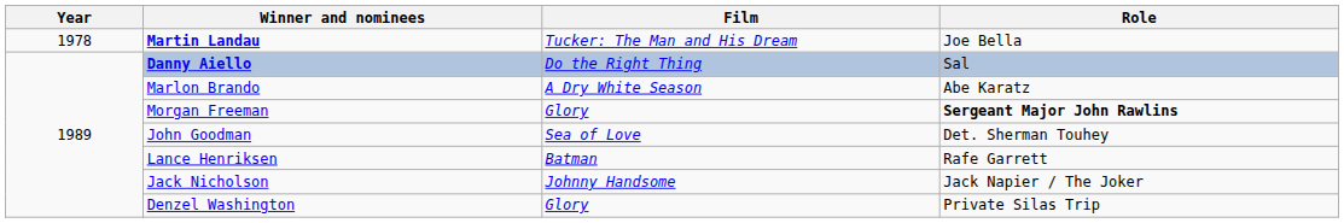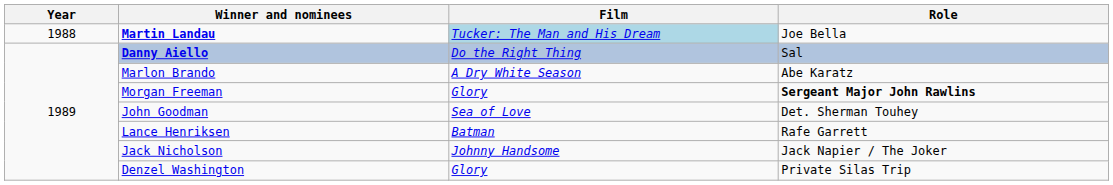 <table class="wikitable" width="95%" cellpadding="5">
 <tr>
 <th width="100"><strong>Year</strong></th>
 <th width="300"><strong>Winner and nominees</strong></th>
 <th width="300"><strong>Film</strong></th>
 <th width="300"><strong>Role</strong></th>
 </tr>
 <tr>
-<td style="text-align:center;">1978</td>
+<td style="text-align:center;">1988</td>
 <td><strong><a href='#'>Martin Landau</a></strong></td>
-<td><em><a href='#'>Tucker: The Man and His Dream</a></em></td>
+<td style="background: lightblue;"><em><a href='#'>Tucker: The Man and His Dream</a></em></td>
 <td>Joe Bella</td>
 </tr>
 <tr>
 <td rowspan="7" style="text-align:center;">1989</td>
 <td style="background:#B0C4DE;"><strong><a href='#'>Danny Aiello</a></strong></td>
 <td style="background:#B0C4DE;"><em><a href='#'>Do the Right Thing</a></em></td>
 <td style="background:#B0C4DE;">Sal</td>
 </tr>
 <tr>
 <td><a href='#'>Marlon Brando</a></td>
 <td><em><a href='#'>A Dry White Season</a></em></td>
 <td>Abe Karatz</td>
 </tr>
 <tr>
 <td><a href='#'>Morgan Freeman</a></td>
 <td><em><a href='#'>Glory</a></em></td>
 <td><strong>Sergeant Major John Rawlins</strong></td>
 </tr>
 <tr>
 <td><a href='#'>John Goodman</a></td>
 <td><em><a href='#'>Sea of Love</a></em></td>
 <td>Det. Sherman Touhey</td>
 </tr>
 <tr>
 <td><a href='#'>Lance Henriksen</a></td>
 <td><em><a href='#'>Batman</a></em></td>
 <td>Rafe Garrett</td>
 </tr>
 <tr>
 <td><a href='#'>Jack Nicholson</a></td>
 <td><em><a href='#'>Johnny Handsome</a></em></td>
 <td>Jack Napier / The Joker</td>
 </tr>
 <tr>
 <td><a href='#'>Denzel Washington</a></td>
 <td><em><a href='#'>Glory</a></em></td>
 <td>Private Silas Trip</td>
 </tr>
 </table>
